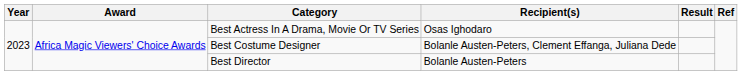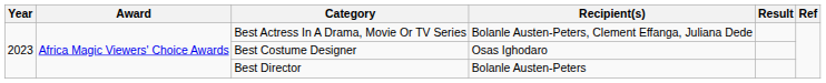 <table class="wikitable">
 <tr>
 <th>Year</th>
 <th>Award</th>
 <th>Category</th>
 <th>Recipient(s)</th>
 <th>Result</th>
 <th>Ref</th>
 </tr>
 <tr>
 <td rowspan="3">2023</td>
 <td rowspan="3"><a href='#'>Africa Magic Viewers' Choice Awards</a></td>
 <td>Best Actress In A Drama, Movie Or TV Series</td>
-<td>Osas Ighodaro</td>
+<td>Bolanle Austen-Peters, Clement Effanga, Juliana Dede</td>
 <td></td>
 <td rowspan="3"></td>
 </tr>
 <tr>
 <td>Best Costume Designer</td>
-<td>Bolanle Austen-Peters, Clement Effanga, Juliana Dede</td>
+<td>Osas Ighodaro</td>
 <td></td>
 </tr>
 <tr>
 <td>Best Director</td>
 <td>Bolanle Austen-Peters</td>
 <td></td>
 </tr>
 </table>
